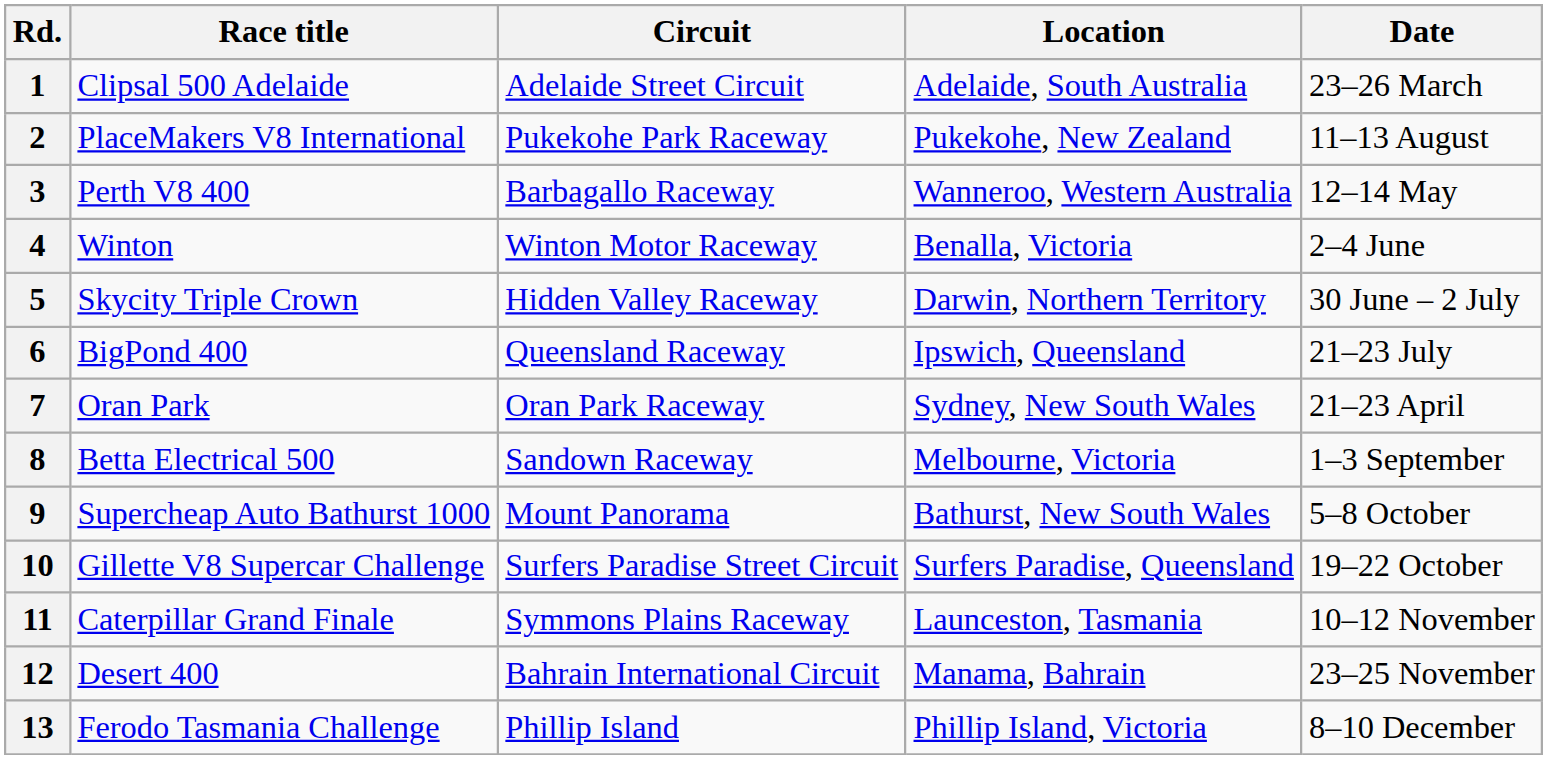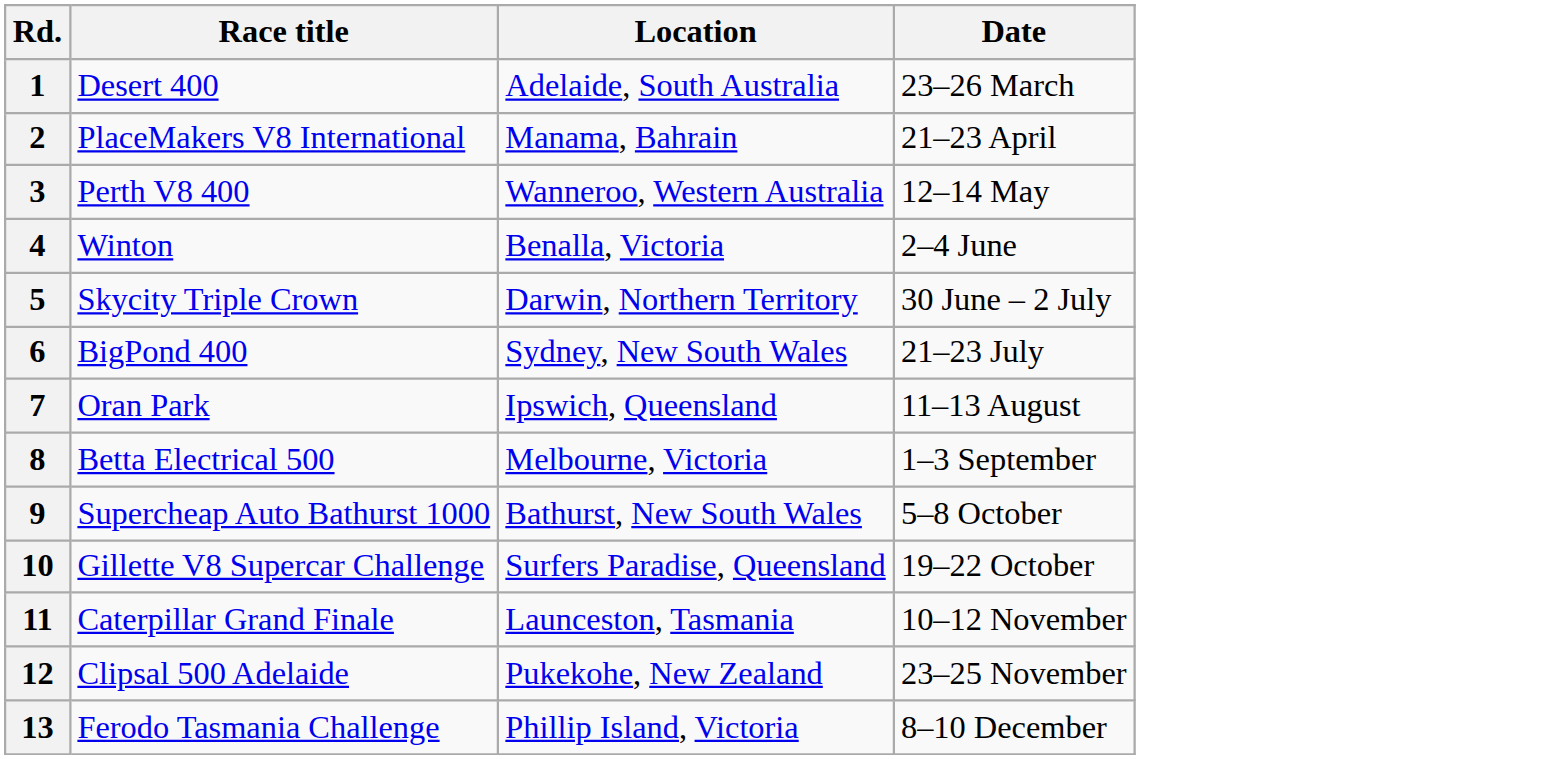 <table class="wikitable" style="font-size: 90%">
 <tr>
 <th>Rd.</th>
 <th>Race title</th>
-<th>Circuit</th>
 <th>Location</th>
 <th>Date</th>
 </tr>
 <tr>
 <th>1</th>
-<td> <a href='#'>Clipsal 500 Adelaide</a></td>
-<td><a href='#'>Adelaide Street Circuit</a></td>
+<td> <a href='#'>Desert 400</a></td>
 <td><a href='#'>Adelaide</a>, <a href='#'>South Australia</a></td>
 <td>23–26 March</td>
 </tr>
 <tr>
 <th>2</th>
 <td> <a href='#'>PlaceMakers V8 International</a></td>
-<td><a href='#'>Pukekohe Park Raceway</a></td>
-<td><a href='#'>Pukekohe</a>, <a href='#'>New Zealand</a></td>
-<td>11–13 August</td>
+<td><a href='#'>Manama</a>, <a href='#'>Bahrain</a></td>
+<td>21–23 April</td>
 </tr>
 <tr>
 <th>3</th>
 <td> <a href='#'>Perth V8 400</a></td>
-<td><a href='#'>Barbagallo Raceway</a></td>
 <td><a href='#'>Wanneroo</a>, <a href='#'>Western Australia</a></td>
 <td>12–14 May</td>
 </tr>
 <tr>
 <th>4</th>
 <td> <a href='#'>Winton</a></td>
-<td><a href='#'>Winton Motor Raceway</a></td>
 <td><a href='#'>Benalla</a>, <a href='#'>Victoria</a></td>
 <td>2–4 June</td>
 </tr>
 <tr>
 <th>5</th>
 <td> <a href='#'>Skycity Triple Crown</a></td>
-<td><a href='#'>Hidden Valley Raceway</a></td>
 <td><a href='#'>Darwin</a>, <a href='#'>Northern Territory</a></td>
 <td>30 June – 2 July</td>
 </tr>
 <tr>
 <th>6</th>
 <td> <a href='#'>BigPond 400</a></td>
-<td><a href='#'>Queensland Raceway</a></td>
-<td><a href='#'>Ipswich</a>, <a href='#'>Queensland</a></td>
+<td><a href='#'>Sydney</a>, <a href='#'>New South Wales</a></td>
 <td>21–23 July</td>
 </tr>
 <tr>
 <th>7</th>
 <td> <a href='#'>Oran Park</a></td>
-<td><a href='#'>Oran Park Raceway</a></td>
-<td><a href='#'>Sydney</a>, <a href='#'>New South Wales</a></td>
-<td>21–23 April</td>
+<td><a href='#'>Ipswich</a>, <a href='#'>Queensland</a></td>
+<td>11–13 August</td>
 </tr>
 <tr>
 <th>8</th>
 <td> <a href='#'>Betta Electrical 500</a></td>
-<td><a href='#'>Sandown Raceway</a></td>
 <td><a href='#'>Melbourne</a>, <a href='#'>Victoria</a></td>
 <td>1–3 September</td>
 </tr>
 <tr>
 <th>9</th>
 <td> <a href='#'>Supercheap Auto Bathurst 1000</a></td>
-<td><a href='#'>Mount Panorama</a></td>
 <td><a href='#'>Bathurst</a>, <a href='#'>New South Wales</a></td>
 <td>5–8 October</td>
 </tr>
 <tr>
 <th>10</th>
 <td> <a href='#'>Gillette V8 Supercar Challenge</a></td>
-<td><a href='#'>Surfers Paradise Street Circuit</a></td>
 <td><a href='#'>Surfers Paradise</a>, <a href='#'>Queensland</a></td>
 <td>19–22 October</td>
 </tr>
 <tr>
 <th>11</th>
 <td> <a href='#'>Caterpillar Grand Finale</a></td>
-<td><a href='#'>Symmons Plains Raceway</a></td>
 <td><a href='#'>Launceston</a>, <a href='#'>Tasmania</a></td>
 <td>10–12 November</td>
 </tr>
 <tr>
 <th>12</th>
-<td> <a href='#'>Desert 400</a></td>
-<td><a href='#'>Bahrain International Circuit</a></td>
-<td><a href='#'>Manama</a>, <a href='#'>Bahrain</a></td>
+<td> <a href='#'>Clipsal 500 Adelaide</a></td>
+<td><a href='#'>Pukekohe</a>, <a href='#'>New Zealand</a></td>
 <td>23–25 November</td>
 </tr>
 <tr>
 <th>13</th>
 <td> <a href='#'>Ferodo Tasmania Challenge</a></td>
-<td><a href='#'>Phillip Island</a></td>
 <td><a href='#'>Phillip Island</a>, <a href='#'>Victoria</a></td>
 <td>8–10 December</td>
 </tr>
 </table>
